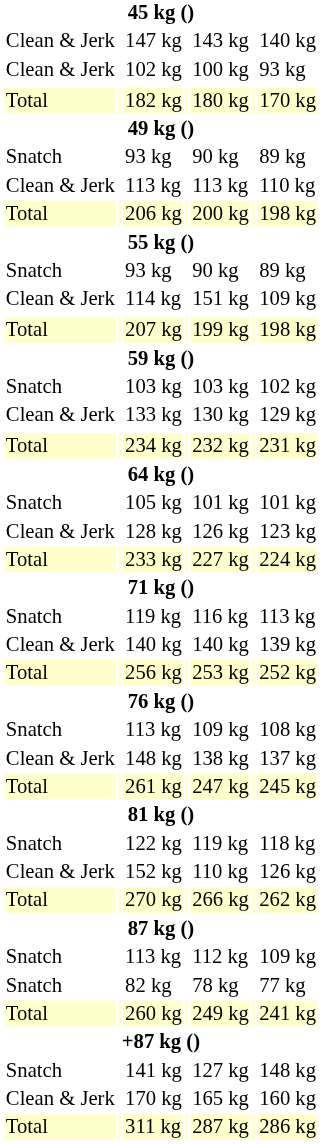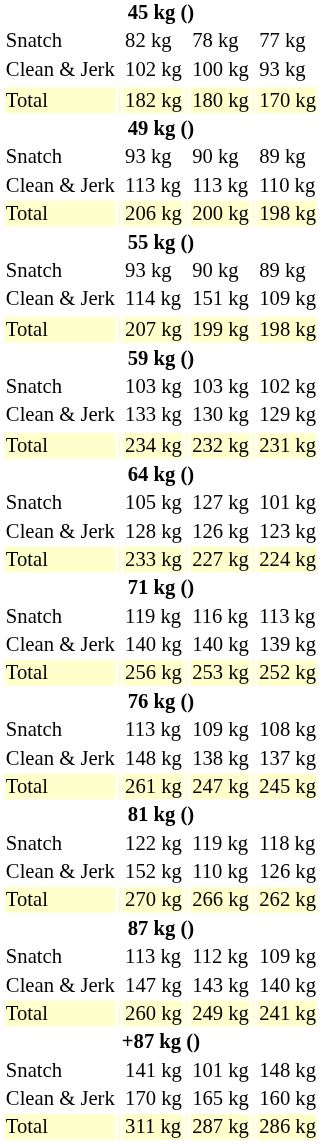 <table>
 <tr>
 <th colspan=7>45 kg ()</th>
 </tr>
 <tr>
-<td>Clean & Jerk</td>
+<td>Snatch</td>
 <td></td>
-<td>147 kg</td>
+<td>82 kg</td>
 <td></td>
-<td>143 kg</td>
+<td>78 kg</td>
 <td></td>
-<td>140 kg</td>
+<td>77 kg</td>
 </tr>
 <tr>
 <td>Clean & Jerk</td>
 <td></td>
 <td>102 kg</td>
 <td></td>
 <td>100 kg</td>
 <td></td>
 <td>93 kg</td>
 </tr>
 <tr>
 </tr>
 <tr bgcolor=ffffcc>
 <td>Total</td>
 <td></td>
 <td>182 kg</td>
 <td></td>
 <td>180 kg</td>
 <td></td>
 <td>170 kg</td>
 </tr>
 <tr>
 <th colspan=7>49 kg ()</th>
 </tr>
 <tr>
 <td>Snatch</td>
 <td></td>
 <td>93 kg</td>
 <td></td>
 <td>90 kg</td>
 <td></td>
 <td>89 kg</td>
 </tr>
 <tr>
 <td>Clean & Jerk</td>
 <td></td>
 <td>113 kg</td>
 <td></td>
 <td>113 kg</td>
 <td></td>
 <td>110 kg</td>
 </tr>
 <tr bgcolor=ffffcc>
 <td>Total</td>
 <td></td>
 <td>206 kg</td>
 <td></td>
 <td>200 kg</td>
 <td></td>
 <td>198 kg</td>
 </tr>
 <tr>
 <th colspan=7>55 kg ()</th>
 </tr>
 <tr>
 <td>Snatch</td>
 <td></td>
 <td>93 kg</td>
 <td></td>
 <td>90 kg</td>
 <td></td>
 <td>89 kg</td>
 </tr>
 <tr>
 <td>Clean & Jerk</td>
 <td></td>
 <td>114 kg</td>
 <td></td>
 <td>151 kg</td>
 <td></td>
 <td>109 kg</td>
 </tr>
 <tr>
 </tr>
 <tr bgcolor=ffffcc>
 <td>Total</td>
 <td></td>
 <td>207 kg</td>
 <td></td>
 <td>199 kg</td>
 <td></td>
 <td>198 kg</td>
 </tr>
 <tr>
 <th colspan=7>59 kg ()</th>
 </tr>
 <tr>
 <td>Snatch</td>
 <td></td>
 <td>103 kg</td>
 <td></td>
 <td>103 kg</td>
 <td></td>
 <td>102 kg</td>
 </tr>
 <tr>
 <td>Clean & Jerk</td>
 <td></td>
 <td>133 kg</td>
 <td></td>
 <td>130 kg</td>
 <td></td>
 <td>129 kg</td>
 </tr>
 <tr>
 </tr>
 <tr bgcolor=ffffcc>
 <td>Total</td>
 <td></td>
 <td>234 kg</td>
 <td></td>
 <td>232 kg</td>
 <td></td>
 <td>231 kg</td>
 </tr>
 <tr>
 <th colspan=7>64 kg ()</th>
 </tr>
 <tr>
 <td>Snatch</td>
 <td></td>
 <td>105 kg</td>
 <td></td>
-<td>101 kg</td>
+<td>127 kg</td>
 <td></td>
 <td>101 kg</td>
 </tr>
 <tr>
 <td>Clean & Jerk</td>
 <td></td>
 <td>128 kg</td>
 <td></td>
 <td>126 kg</td>
 <td></td>
 <td>123 kg</td>
 </tr>
 <tr bgcolor=ffffcc>
 <td>Total</td>
 <td></td>
 <td>233 kg</td>
 <td></td>
 <td>227 kg</td>
 <td></td>
 <td>224 kg</td>
 </tr>
 <tr>
 <th colspan=7>71 kg ()</th>
 </tr>
 <tr>
 <td>Snatch</td>
 <td></td>
 <td>119 kg<br></td>
 <td></td>
 <td>116 kg</td>
 <td></td>
 <td>113 kg</td>
 </tr>
 <tr>
 <td>Clean & Jerk</td>
 <td></td>
 <td>140 kg</td>
 <td></td>
 <td>140 kg</td>
 <td></td>
 <td>139 kg</td>
 </tr>
 <tr bgcolor=ffffcc>
 <td>Total</td>
 <td></td>
 <td>256 kg</td>
 <td></td>
 <td>253 kg</td>
 <td></td>
 <td>252 kg</td>
 </tr>
 <tr>
 <th colspan=7>76 kg ()</th>
 </tr>
 <tr>
 <td>Snatch</td>
 <td></td>
 <td>113 kg</td>
 <td></td>
 <td>109 kg</td>
 <td></td>
 <td>108 kg</td>
 </tr>
 <tr>
 <td>Clean & Jerk</td>
 <td></td>
 <td>148 kg</td>
 <td></td>
 <td>138 kg</td>
 <td></td>
 <td>137 kg</td>
 </tr>
 <tr bgcolor=ffffcc>
 <td>Total</td>
 <td></td>
 <td>261 kg</td>
 <td></td>
 <td>247 kg</td>
 <td></td>
 <td>245 kg</td>
 </tr>
 <tr>
 <th colspan=7>81 kg ()</th>
 </tr>
 <tr>
 <td>Snatch</td>
 <td></td>
 <td>122 kg</td>
 <td></td>
 <td>119 kg</td>
 <td></td>
 <td>118 kg</td>
 </tr>
 <tr>
 <td>Clean & Jerk</td>
 <td></td>
 <td>152 kg</td>
 <td></td>
 <td>110 kg</td>
 <td></td>
 <td>126 kg</td>
 </tr>
 <tr bgcolor=ffffcc>
 <td>Total</td>
 <td></td>
 <td>270 kg</td>
 <td></td>
 <td>266 kg</td>
 <td></td>
 <td>262 kg</td>
 </tr>
 <tr>
 <th colspan=7>87 kg ()</th>
 </tr>
 <tr>
 <td>Snatch</td>
 <td></td>
 <td>113 kg</td>
 <td></td>
 <td>112 kg</td>
 <td></td>
 <td>109 kg</td>
 </tr>
 <tr>
-<td>Snatch</td>
+<td>Clean & Jerk</td>
 <td></td>
-<td>82 kg</td>
+<td>147 kg</td>
 <td></td>
-<td>78 kg</td>
+<td>143 kg</td>
 <td></td>
-<td>77 kg</td>
+<td>140 kg</td>
 </tr>
 <tr bgcolor=ffffcc>
 <td>Total</td>
 <td></td>
 <td>260 kg</td>
 <td></td>
 <td>249 kg</td>
 <td></td>
 <td>241 kg</td>
 </tr>
 <tr>
 <th colspan=7>+87 kg ()</th>
 </tr>
 <tr>
 <td>Snatch</td>
 <td></td>
 <td>141 kg</td>
 <td></td>
-<td>127 kg</td>
+<td>101 kg</td>
 <td></td>
 <td>148 kg</td>
 </tr>
 <tr>
 <td>Clean & Jerk</td>
 <td></td>
 <td>170 kg</td>
 <td></td>
 <td>165 kg</td>
 <td></td>
 <td>160 kg</td>
 </tr>
 <tr bgcolor=ffffcc>
 <td>Total</td>
 <td></td>
 <td>311 kg</td>
 <td></td>
 <td>287 kg</td>
 <td></td>
 <td>286 kg</td>
 </tr>
 </table>
